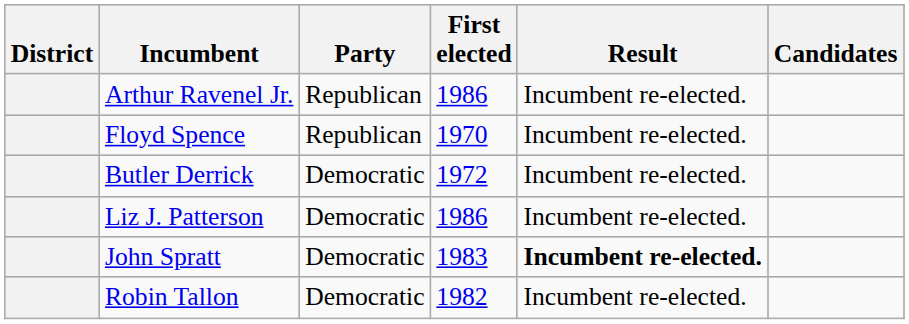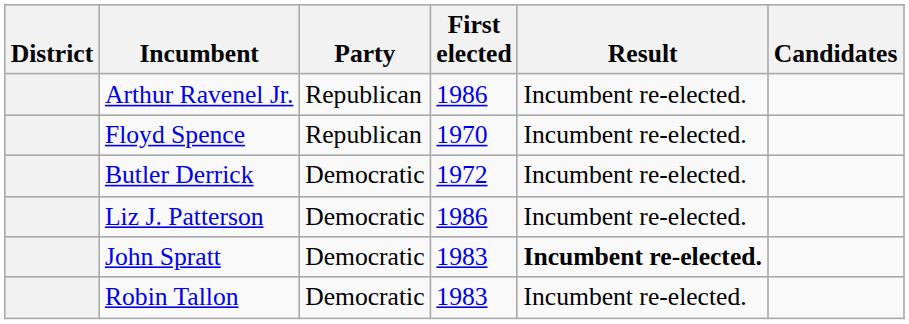 <table class=wikitable>
 <tr valign=bottom>
 <th>District</th>
 <th>Incumbent</th>
 <th>Party</th>
 <th>First<br>elected</th>
 <th>Result</th>
 <th>Candidates</th>
 </tr>
 <tr>
 <th></th>
 <td><a href='#'>Arthur Ravenel Jr.</a></td>
 <td>Republican</td>
 <td><a href='#'>1986</a></td>
 <td>Incumbent re-elected.</td>
 <td nowrap></td>
 </tr>
 <tr>
 <th></th>
 <td><a href='#'>Floyd Spence</a></td>
 <td>Republican</td>
 <td><a href='#'>1970</a></td>
 <td>Incumbent re-elected.</td>
 <td nowrap></td>
 </tr>
 <tr>
 <th></th>
 <td><a href='#'>Butler Derrick</a></td>
 <td>Democratic</td>
 <td><a href='#'>1972</a></td>
 <td>Incumbent re-elected.</td>
 <td nowrap></td>
 </tr>
 <tr>
 <th></th>
 <td><a href='#'>Liz J. Patterson</a></td>
 <td>Democratic</td>
 <td><a href='#'>1986</a></td>
 <td>Incumbent re-elected.</td>
 <td nowrap></td>
 </tr>
 <tr>
 <th></th>
 <td><a href='#'>John Spratt</a></td>
 <td>Democratic</td>
 <td><a href='#'>1983</a></td>
 <td><strong>Incumbent re-elected.</strong></td>
 <td nowrap></td>
 </tr>
 <tr>
 <th></th>
 <td><a href='#'>Robin Tallon</a></td>
 <td>Democratic</td>
-<td><a href='#'>1982</a></td>
+<td><a href='#'>1983</a></td>
 <td>Incumbent re-elected.</td>
 <td nowrap></td>
 </tr>
 </table>
